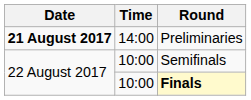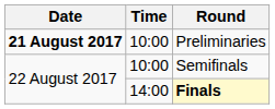 <table class="wikitable">
 <tr>
 <th>Date</th>
 <th>Time</th>
 <th>Round</th>
 </tr>
 <tr>
 <td><strong>21 August 2017</strong></td>
-<td>14:00</td>
+<td>10:00</td>
 <td>Preliminaries</td>
 </tr>
 <tr>
 <td rowspan="2">22 August 2017</td>
 <td>10:00</td>
 <td>Semifinals</td>
 </tr>
 <tr>
-<td>10:00</td>
+<td>14:00</td>
 <td style="background:lemonchiffon;"><strong>Finals</strong></td>
 </tr>
 </table>
